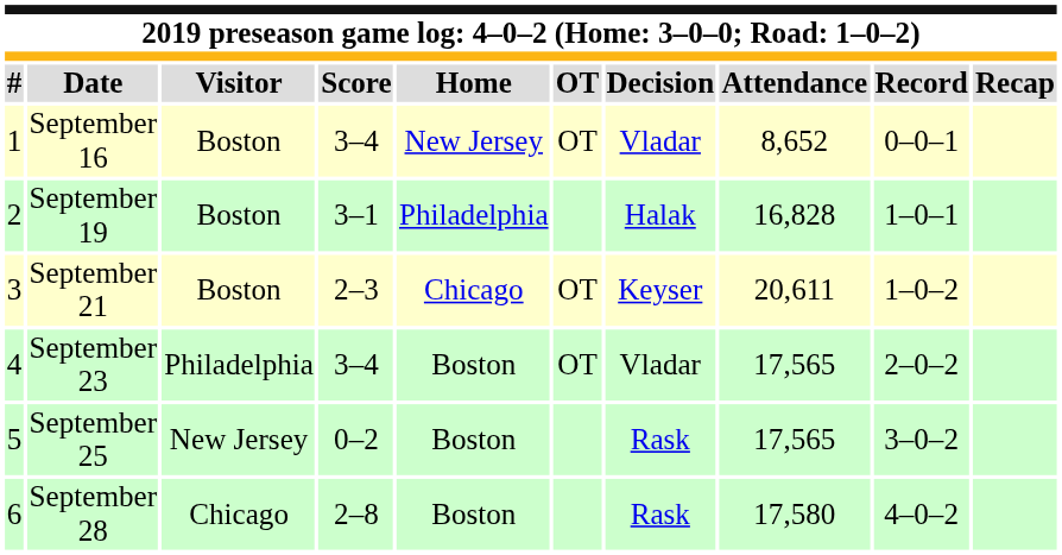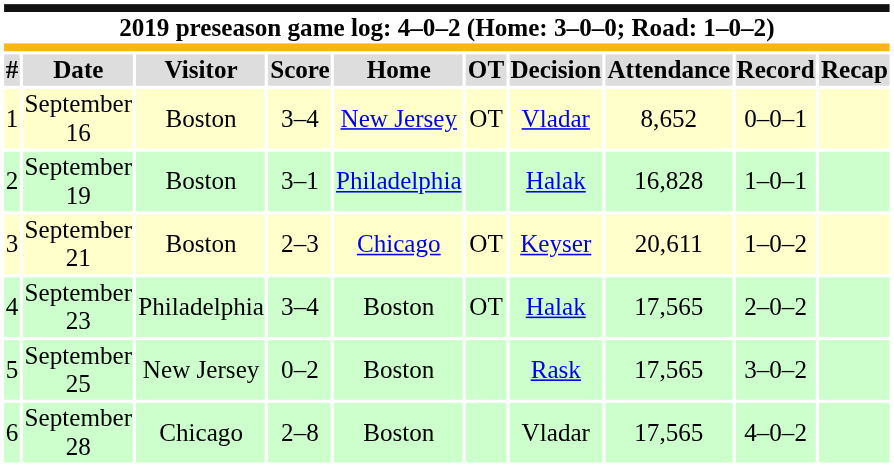 <table class="toccolours collapsible collapsed" style="width:90%; clear:both; margin:1.5em auto; text-align:center;">
 <tr>
 <th colspan="10" style="background:#FFFFFF; border-top:#111111 5px solid; border-bottom:#FCB514 5px solid;">2019 preseason game log: 4–0–2 (Home: 3–0–0; Road: 1–0–2)</th>
 </tr>
 <tr style="background:#ddd;">
 <th>#</th>
 <th>Date</th>
 <th>Visitor</th>
 <th>Score</th>
 <th>Home</th>
 <th>OT</th>
 <th>Decision</th>
 <th>Attendance</th>
 <th>Record</th>
 <th>Recap</th>
 </tr>
 <tr style="background:#ffc;">
 <td>1</td>
 <td>September 16</td>
 <td>Boston</td>
 <td>3–4</td>
 <td><a href='#'>New Jersey</a></td>
 <td>OT</td>
 <td><a href='#'>Vladar</a></td>
 <td>8,652</td>
 <td>0–0–1</td>
 <td></td>
 </tr>
 <tr style="background:#cfc;">
 <td>2</td>
 <td>September 19</td>
 <td>Boston</td>
 <td>3–1</td>
 <td><a href='#'>Philadelphia</a></td>
 <td></td>
 <td><a href='#'>Halak</a></td>
 <td>16,828</td>
 <td>1–0–1</td>
 <td></td>
 </tr>
 <tr style="background:#ffc;">
 <td>3</td>
 <td>September 21</td>
 <td>Boston</td>
 <td>2–3</td>
 <td><a href='#'>Chicago</a></td>
 <td>OT</td>
 <td><a href='#'>Keyser</a></td>
 <td>20,611</td>
 <td>1–0–2</td>
 <td></td>
 </tr>
 <tr style="background:#cfc;">
 <td>4</td>
 <td>September 23</td>
 <td>Philadelphia</td>
 <td>3–4</td>
 <td>Boston</td>
 <td>OT</td>
-<td>Vladar</td>
+<td><a href='#'>Halak</a></td>
 <td>17,565</td>
 <td>2–0–2</td>
 <td></td>
 </tr>
 <tr style="background:#cfc;">
 <td>5</td>
 <td>September 25</td>
 <td>New Jersey</td>
 <td>0–2</td>
 <td>Boston</td>
 <td></td>
 <td><a href='#'>Rask</a></td>
 <td>17,565</td>
 <td>3–0–2</td>
 <td></td>
 </tr>
 <tr style="background:#cfc;">
 <td>6</td>
 <td>September 28</td>
 <td>Chicago</td>
 <td>2–8</td>
 <td>Boston</td>
 <td></td>
-<td><a href='#'>Rask</a></td>
-<td>17,580</td>
+<td>Vladar</td>
+<td>17,565</td>
 <td>4–0–2</td>
 <td></td>
 </tr>
 </table>
